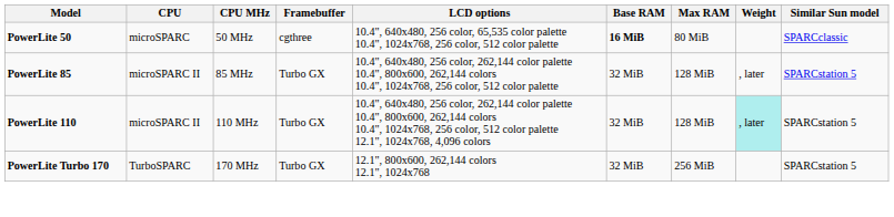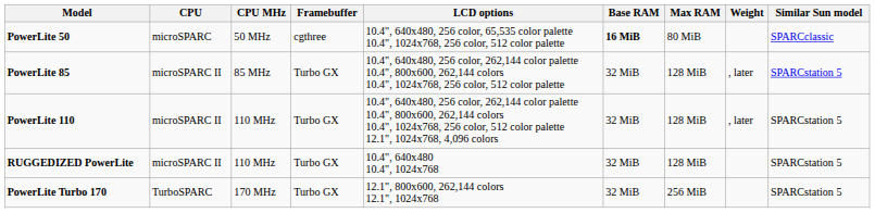 <table width="100%" class="wikitable">
 <tr>
 <th>Model</th>
 <th>CPU</th>
 <th>CPU MHz</th>
 <th>Framebuffer</th>
 <th>LCD options</th>
 <th>Base RAM</th>
 <th>Max RAM</th>
 <th>Weight</th>
 <th>Similar Sun model</th>
 </tr>
 <tr>
 <td><strong>PowerLite 50</strong></td>
 <td>microSPARC</td>
 <td>50 MHz</td>
 <td>cgthree</td>
 <td>10.4", 640x480, 256 color, 65,535 color palette<br>10.4", 1024x768, 256 color, 512 color palette</td>
 <td><strong>16 MiB</strong></td>
 <td>80 MiB</td>
 <td></td>
 <td><a href='#'>SPARCclassic</a></td>
 </tr>
 <tr>
 <td><strong>PowerLite 85</strong></td>
 <td>microSPARC II</td>
 <td>85 MHz</td>
 <td>Turbo GX</td>
 <td>10.4", 640x480, 256 color, 262,144 color palette<br>10.4", 800x600, 262,144 colors<br>10.4", 1024x768, 256 color, 512 color palette</td>
 <td>32 MiB</td>
 <td>128 MiB</td>
 <td>, later </td>
 <td><a href='#'>SPARCstation 5</a></td>
 </tr>
 <tr>
 <td><strong>PowerLite 110</strong></td>
 <td>microSPARC II</td>
 <td>110 MHz</td>
 <td>Turbo GX</td>
 <td>10.4", 640x480, 256 color, 262,144 color palette<br>10.4", 800x600, 262,144 colors<br>10.4", 1024x768, 256 color, 512 color palette<br>12.1", 1024x768, 4,096 colors</td>
 <td>32 MiB</td>
 <td>128 MiB</td>
-<td style="background: paleturquoise;">, later </td>
+<td>, later </td>
+<td>SPARCstation 5</td>
+</tr>
+<tr>
+<td><strong>RUGGEDIZED PowerLite</strong></td>
+<td>microSPARC II</td>
+<td>110 MHz</td>
+<td>Turbo GX</td>
+<td>10.4", 640x480<br>10.4", 1024x768</td>
+<td>32 MiB</td>
+<td>128 MiB</td>
+<td></td>
 <td>SPARCstation 5</td>
 </tr>
 <tr>
 <td><strong>PowerLite Turbo 170</strong></td>
 <td>TurboSPARC</td>
 <td>170 MHz</td>
 <td>Turbo GX</td>
 <td>12.1", 800x600, 262,144 colors<br>12.1", 1024x768</td>
 <td>32 MiB</td>
 <td>256 MiB</td>
 <td></td>
 <td>SPARCstation 5</td>
 </tr>
 </table>
